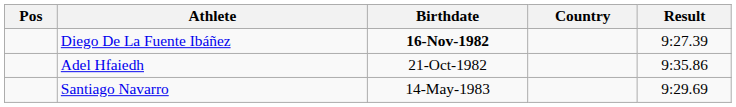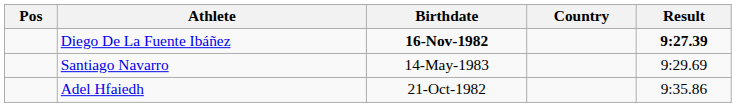 <table class="wikitable"  style="text-align:center; width:60%;">
 <tr>
 <th>Pos</th>
 <th>Athlete</th>
 <th>Birthdate</th>
 <th>Country</th>
 <th>Result</th>
 </tr>
 <tr>
 <td align=center></td>
 <td align=left><a href='#'>Diego De La Fuente Ibáñez</a></td>
 <td><strong>16-Nov-1982</strong></td>
 <td align=left></td>
-<td>9:27.39</td>
+<td><strong>9:27.39</strong></td>
+</tr>
+<tr>
+<td align=center></td>
+<td align=left><a href='#'>Santiago Navarro</a></td>
+<td>14-May-1983</td>
+<td align=left></td>
+<td>9:29.69</td>
 </tr>
 <tr>
 <td align=center></td>
 <td align=left><a href='#'>Adel Hfaiedh</a></td>
 <td>21-Oct-1982</td>
 <td align=left></td>
 <td>9:35.86</td>
 </tr>
-<tr>
-<td align=center></td>
-<td align=left><a href='#'>Santiago Navarro</a></td>
-<td>14-May-1983</td>
-<td align=left></td>
-<td>9:29.69</td>
-</tr>
 </table>
